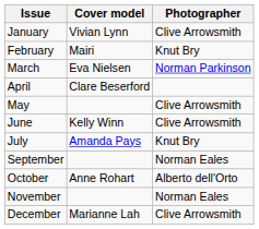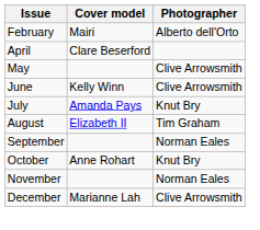 <table class="sortable wikitable">
 <tr>
 <th>Issue</th>
 <th>Cover model</th>
 <th>Photographer</th>
 </tr>
 <tr>
-<td>January</td>
-<td>Vivian Lynn</td>
-<td>Clive Arrowsmith</td>
-</tr>
-<tr>
 <td>February</td>
 <td>Mairi</td>
-<td>Knut Bry</td>
-</tr>
-<tr>
-<td>March</td>
-<td>Eva Nielsen</td>
-<td><a href='#'>Norman Parkinson</a></td>
+<td>Alberto dell'Orto</td>
 </tr>
 <tr>
 <td>April</td>
 <td>Clare Beserford</td>
 <td></td>
 </tr>
 <tr>
 <td>May</td>
 <td></td>
 <td>Clive Arrowsmith</td>
 </tr>
 <tr>
 <td>June</td>
 <td>Kelly Winn</td>
 <td>Clive Arrowsmith</td>
 </tr>
 <tr>
 <td>July</td>
 <td><a href='#'>Amanda Pays</a></td>
 <td>Knut Bry</td>
 </tr>
 <tr>
+<td>August</td>
+<td><a href='#'>Elizabeth II</a></td>
+<td>Tim Graham</td>
+</tr>
+<tr>
 <td>September</td>
 <td></td>
 <td>Norman Eales</td>
 </tr>
 <tr>
 <td>October</td>
 <td>Anne Rohart</td>
-<td>Alberto dell'Orto</td>
+<td>Knut Bry</td>
 </tr>
 <tr>
 <td>November</td>
 <td></td>
 <td>Norman Eales</td>
 </tr>
 <tr>
 <td>December</td>
 <td>Marianne Lah</td>
 <td>Clive Arrowsmith</td>
 </tr>
 </table>
